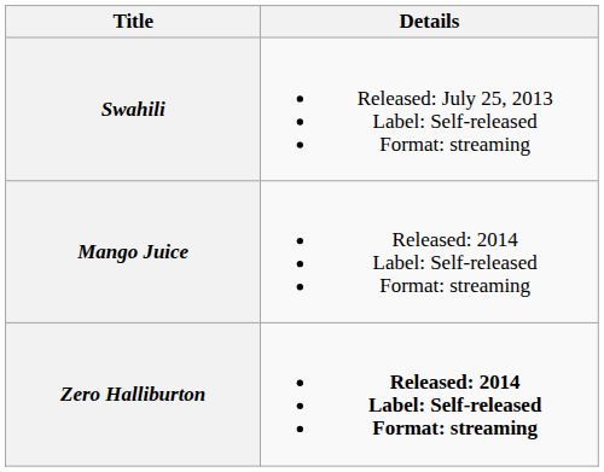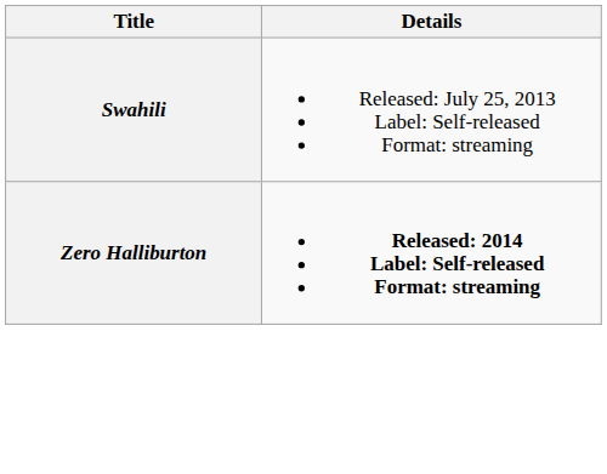 <table class="wikitable plainrowheaders" style="text-align:center;" border="1">
 <tr>
 <th scope="col" style="width:12em;">Title</th>
 <th scope="col" style="width:16em;">Details</th>
 </tr>
 <tr>
 <th scope="row"><em>Swahili</em></th>
 <td><br><ul><li>Released: July 25, 2013</li><li>Label: Self-released</li><li>Format: streaming</li></ul></td>
 </tr>
 <tr>
-<th scope="row"><em>Mango Juice</em></th>
-<td><br><ul><li>Released: 2014</li><li>Label: Self-released</li><li>Format: streaming</li></ul></td>
-</tr>
-<tr>
 <th scope="row"><em>Zero Halliburton</em></th>
 <td><strong><br><ul><li>Released: 2014</li><li>Label: Self-released</li><li>Format: streaming</li></ul></strong></td>
 </tr>
 </table>
